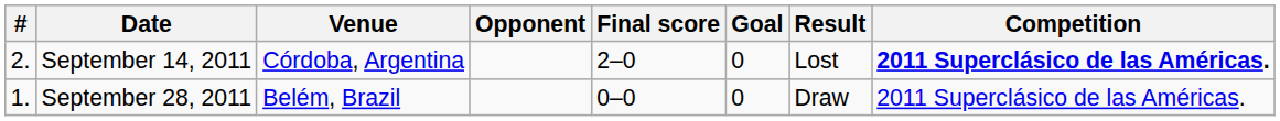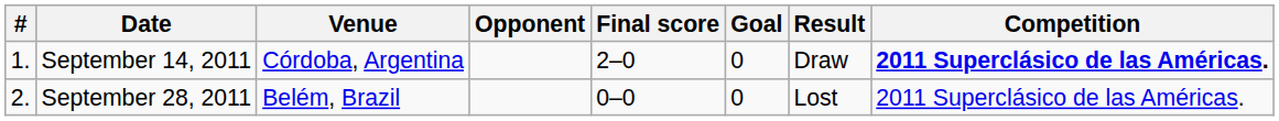 <table class="wikitable collapsible collapsed" style="font-size:85%;">
 <tr>
 <th>#</th>
 <th>Date</th>
 <th>Venue</th>
 <th>Opponent</th>
 <th>Final score</th>
 <th>Goal</th>
 <th>Result</th>
 <th>Competition</th>
 </tr>
 <tr>
-<td>2.</td>
+<td>1.</td>
 <td>September 14, 2011</td>
 <td><a href='#'>Córdoba</a>, <a href='#'>Argentina</a></td>
 <td></td>
 <td>2–0</td>
 <td>0</td>
-<td>Lost</td>
+<td>Draw</td>
 <td><strong><a href='#'>2011 Superclásico de las Américas</a>.</strong></td>
 </tr>
 <tr>
-<td>1.</td>
+<td>2.</td>
 <td>September 28, 2011</td>
 <td><a href='#'>Belém</a>, <a href='#'>Brazil</a></td>
 <td></td>
 <td>0–0</td>
 <td>0</td>
-<td>Draw</td>
+<td>Lost</td>
 <td><a href='#'>2011 Superclásico de las Américas</a>.</td>
 </tr>
 </table>
